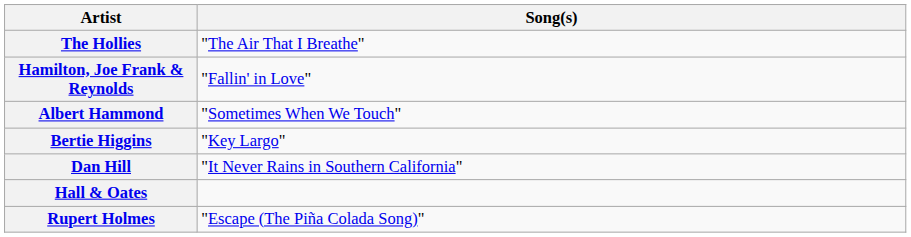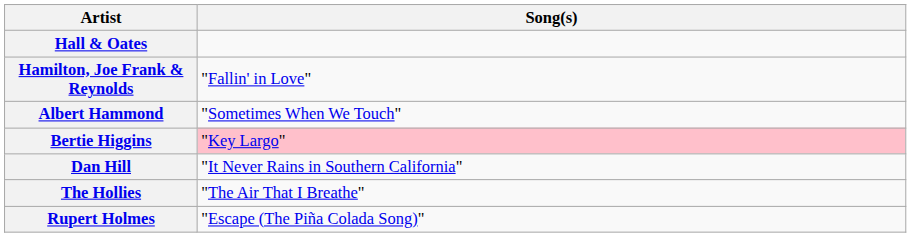 <table class="wikitable plainrowheaders sortable">
 <tr>
 <th scope="col" style="width:180px;">Artist</th>
 <th scope="col" style="width:680px;">Song(s)</th>
 </tr>
 <tr>
-<th scope="row"><a href='#'>The Hollies</a></th>
-<td>"<a href='#'>The Air That I Breathe</a>"</td>
+<th scope="row"><a href='#'>Hall & Oates</a></th>
+<td></td>
 </tr>
 <tr>
 <th scope="row"><a href='#'>Hamilton, Joe Frank & Reynolds</a></th>
 <td>"<a href='#'>Fallin' in Love</a>"</td>
 </tr>
 <tr>
 <th scope="row"><a href='#'>Albert Hammond</a></th>
 <td>"<a href='#'>Sometimes When We Touch</a>"</td>
 </tr>
 <tr>
 <th scope="row"><a href='#'>Bertie Higgins</a></th>
-<td>"<a href='#'>Key Largo</a>"</td>
+<td style="background: pink;">"<a href='#'>Key Largo</a>"</td>
 </tr>
 <tr>
 <th scope="row"><a href='#'>Dan Hill</a></th>
 <td>"<a href='#'>It Never Rains in Southern California</a>"</td>
 </tr>
 <tr>
-<th scope="row"><a href='#'>Hall & Oates</a></th>
-<td></td>
+<th scope="row"><a href='#'>The Hollies</a></th>
+<td>"<a href='#'>The Air That I Breathe</a>"</td>
 </tr>
 <tr>
 <th scope="row"><a href='#'>Rupert Holmes</a></th>
 <td>"<a href='#'>Escape (The Piña Colada Song)</a>"</td>
 </tr>
 </table>
